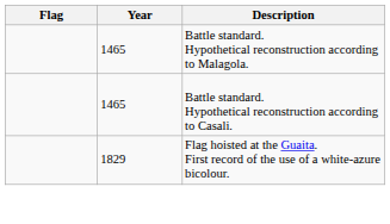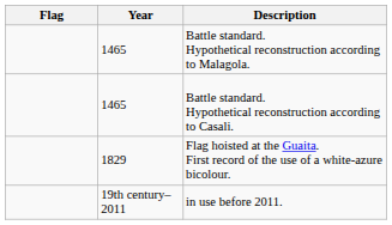 <table class="wikitable">
 <tr>
 <th width="110">Flag</th>
 <th width="100">Year</th>
 <th width="250">Description</th>
 </tr>
 <tr>
 <td></td>
 <td>1465</td>
 <td>Battle standard.<br>Hypothetical reconstruction according to Malagola.</td>
 </tr>
 <tr>
 <td></td>
 <td>1465</td>
 <td><br>Battle standard.<br>Hypothetical reconstruction according to Casali.</td>
 </tr>
 <tr>
 <td></td>
 <td>1829</td>
 <td>Flag hoisted at the <a href='#'>Guaita</a>.<br>First record of the use of a white-azure bicolour.<br></td>
 </tr>
+<tr>
+<td></td>
+<td>19th century–2011</td>
+<td>in use before 2011.</td>
+</tr>
 </table>
